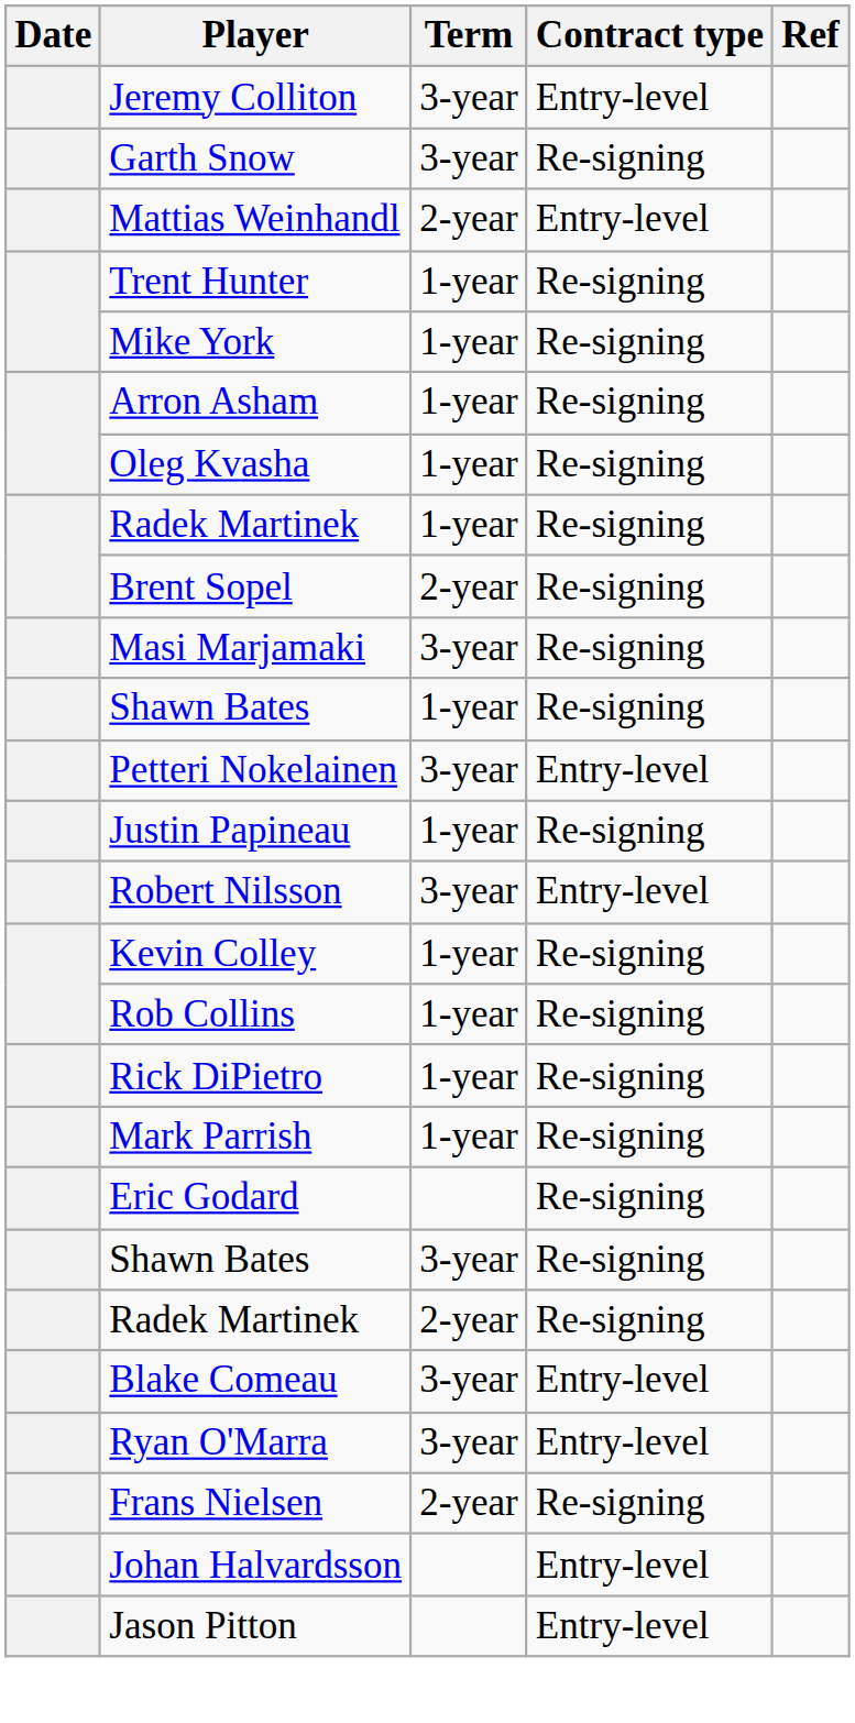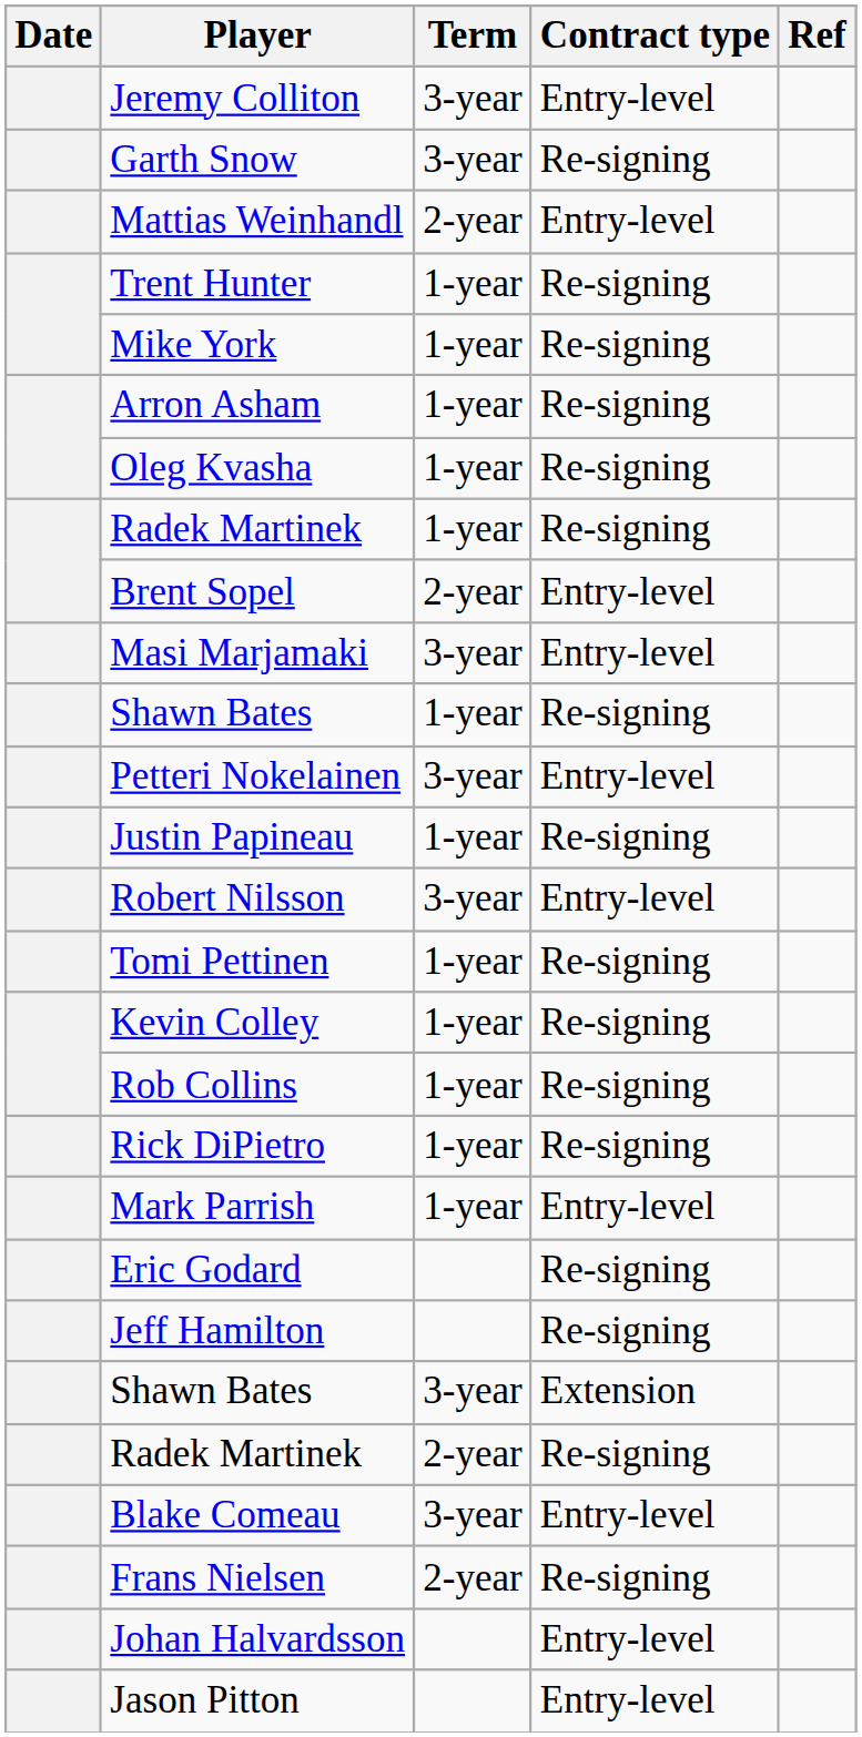 <table class="wikitable plainrowheaders">
 <tr style="background:#ddd; text-align:center;">
 <th>Date</th>
 <th>Player</th>
 <th>Term</th>
 <th>Contract type</th>
 <th>Ref</th>
 </tr>
 <tr>
 <th scope="row"></th>
 <td><a href='#'>Jeremy Colliton</a></td>
 <td>3-year</td>
 <td>Entry-level</td>
 <td></td>
 </tr>
 <tr>
 <th scope="row"></th>
 <td><a href='#'>Garth Snow</a></td>
 <td>3-year</td>
 <td>Re-signing</td>
 <td></td>
 </tr>
 <tr>
 <th scope="row"></th>
 <td><a href='#'>Mattias Weinhandl</a></td>
 <td>2-year</td>
 <td>Entry-level</td>
 <td></td>
 </tr>
 <tr>
 <th scope="row" rowspan=2></th>
 <td><a href='#'>Trent Hunter</a></td>
 <td>1-year</td>
 <td>Re-signing</td>
 <td></td>
 </tr>
 <tr>
 <td><a href='#'>Mike York</a></td>
 <td>1-year</td>
 <td>Re-signing</td>
 <td></td>
 </tr>
 <tr>
 <th scope="row" rowspan=2></th>
 <td><a href='#'>Arron Asham</a></td>
 <td>1-year</td>
 <td>Re-signing</td>
 <td></td>
 </tr>
 <tr>
 <td><a href='#'>Oleg Kvasha</a></td>
 <td>1-year</td>
 <td>Re-signing</td>
 <td></td>
 </tr>
 <tr>
 <th scope="row" rowspan=2></th>
 <td><a href='#'>Radek Martinek</a></td>
 <td>1-year</td>
 <td>Re-signing</td>
 <td></td>
 </tr>
 <tr>
 <td><a href='#'>Brent Sopel</a></td>
 <td>2-year</td>
-<td>Re-signing</td>
+<td>Entry-level</td>
 <td></td>
 </tr>
 <tr>
 <th scope="row"></th>
 <td><a href='#'>Masi Marjamaki</a></td>
 <td>3-year</td>
-<td>Re-signing</td>
+<td>Entry-level</td>
 <td></td>
 </tr>
 <tr>
 <th scope="row"></th>
 <td><a href='#'>Shawn Bates</a></td>
 <td>1-year</td>
 <td>Re-signing</td>
 <td></td>
 </tr>
 <tr>
 <th scope="row"></th>
 <td><a href='#'>Petteri Nokelainen</a></td>
 <td>3-year</td>
 <td>Entry-level</td>
 <td></td>
 </tr>
 <tr>
 <th scope="row"></th>
 <td><a href='#'>Justin Papineau</a></td>
 <td>1-year</td>
 <td>Re-signing</td>
 <td></td>
 </tr>
 <tr>
 <th scope="row"></th>
 <td><a href='#'>Robert Nilsson</a></td>
 <td>3-year</td>
 <td>Entry-level</td>
 <td></td>
 </tr>
 <tr>
+<th scope="row"></th>
+<td><a href='#'>Tomi Pettinen</a></td>
+<td>1-year</td>
+<td>Re-signing</td>
+<td></td>
+</tr>
+<tr>
 <th scope="row" rowspan=2></th>
 <td><a href='#'>Kevin Colley</a></td>
 <td>1-year</td>
 <td>Re-signing</td>
 <td></td>
 </tr>
 <tr>
 <td><a href='#'>Rob Collins</a></td>
 <td>1-year</td>
 <td>Re-signing</td>
 <td></td>
 </tr>
 <tr>
 <th scope="row"></th>
 <td><a href='#'>Rick DiPietro</a></td>
 <td>1-year</td>
 <td>Re-signing</td>
 <td></td>
 </tr>
 <tr>
 <th scope="row"></th>
 <td><a href='#'>Mark Parrish</a></td>
 <td>1-year</td>
-<td>Re-signing</td>
+<td>Entry-level</td>
 <td></td>
 </tr>
 <tr>
 <th scope="row"></th>
 <td><a href='#'>Eric Godard</a></td>
 <td></td>
 <td>Re-signing</td>
 <td></td>
 </tr>
 <tr>
 <th scope="row"></th>
+<td><a href='#'>Jeff Hamilton</a></td>
+<td></td>
+<td>Re-signing</td>
+<td></td>
+</tr>
+<tr>
+<th scope="row"></th>
 <td>Shawn Bates</td>
 <td>3-year</td>
-<td>Re-signing</td>
+<td>Extension</td>
 <td></td>
 </tr>
 <tr>
 <th scope="row"></th>
 <td>Radek Martinek</td>
 <td>2-year</td>
 <td>Re-signing</td>
 <td></td>
 </tr>
 <tr>
 <th scope="row"></th>
 <td><a href='#'>Blake Comeau</a></td>
-<td>3-year</td>
-<td>Entry-level</td>
-<td></td>
-</tr>
-<tr>
-<th scope="row"></th>
-<td><a href='#'>Ryan O'Marra</a></td>
 <td>3-year</td>
 <td>Entry-level</td>
 <td></td>
 </tr>
 <tr>
 <th scope="row"></th>
 <td><a href='#'>Frans Nielsen</a></td>
 <td>2-year</td>
 <td>Re-signing</td>
 <td></td>
 </tr>
 <tr>
 <th scope="row"></th>
 <td><a href='#'>Johan Halvardsson</a></td>
 <td></td>
 <td>Entry-level</td>
 <td></td>
 </tr>
 <tr>
 <th scope="row"></th>
 <td>Jason Pitton</td>
 <td></td>
 <td>Entry-level</td>
 <td></td>
 </tr>
 </table>
